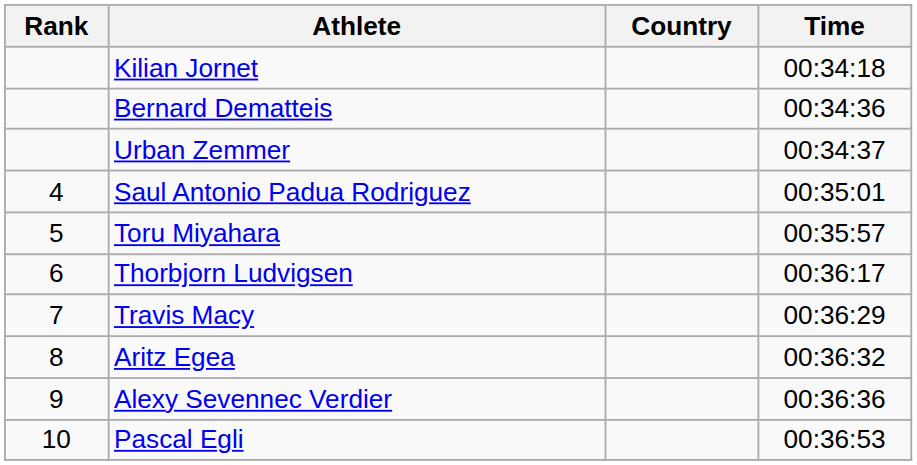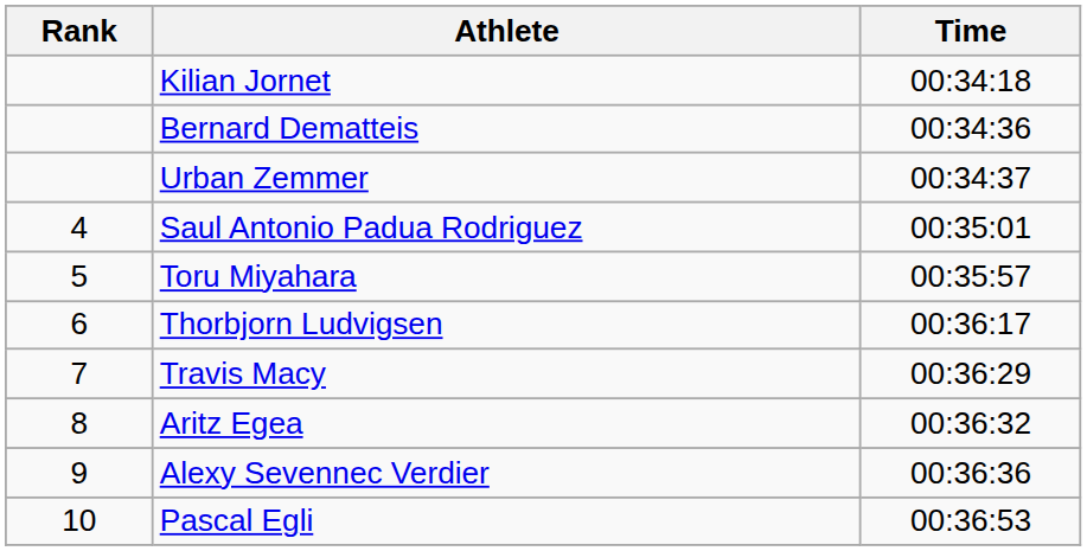 <table class="wikitable" width=80% style="font-size:90%; text-align:center;">
 <tr>
 <th>Rank</th>
 <th>Athlete</th>
-<th>Country</th>
 <th>Time</th>
 </tr>
 <tr>
 <td></td>
 <td align=left><a href='#'>Kilian Jornet</a></td>
-<td align=left></td>
 <td>00:34:18</td>
 </tr>
 <tr>
 <td></td>
 <td align=left><a href='#'>Bernard Dematteis</a></td>
-<td align=left></td>
 <td>00:34:36</td>
 </tr>
 <tr>
 <td></td>
 <td align=left><a href='#'>Urban Zemmer</a></td>
-<td align=left></td>
 <td>00:34:37</td>
 </tr>
 <tr>
 <td>4</td>
 <td align=left><a href='#'>Saul Antonio Padua Rodriguez</a></td>
-<td align=left></td>
 <td>00:35:01</td>
 </tr>
 <tr>
 <td>5</td>
 <td align=left><a href='#'>Toru Miyahara</a></td>
-<td align=left></td>
 <td>00:35:57</td>
 </tr>
 <tr>
 <td>6</td>
 <td align=left><a href='#'>Thorbjorn Ludvigsen</a></td>
-<td align=left></td>
 <td>00:36:17</td>
 </tr>
 <tr>
 <td>7</td>
 <td align=left><a href='#'>Travis Macy</a></td>
-<td align=left></td>
 <td>00:36:29</td>
 </tr>
 <tr>
 <td>8</td>
 <td align=left><a href='#'>Aritz Egea</a></td>
-<td align=left></td>
 <td>00:36:32</td>
 </tr>
 <tr>
 <td>9</td>
 <td align=left><a href='#'>Alexy Sevennec Verdier</a></td>
-<td align=left></td>
 <td>00:36:36</td>
 </tr>
 <tr>
 <td>10</td>
 <td align=left><a href='#'>Pascal Egli</a></td>
-<td align=left></td>
 <td>00:36:53</td>
 </tr>
 </table>
